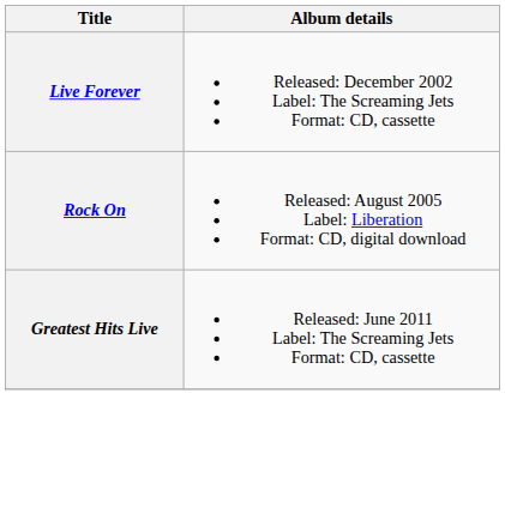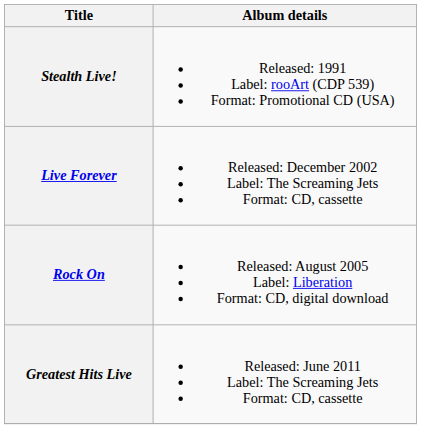 <table class="wikitable plainrowheaders" style="text-align:center;" border="1">
 <tr>
 <th scope="col" style="width:10em;">Title</th>
 <th scope="col" style="width:18em;">Album details</th>
+</tr>
+<tr>
+<th scope="row"><em>Stealth Live!</em></th>
+<td><br><ul><li>Released: 1991</li><li>Label: <a href='#'>rooArt</a> (CDP 539)</li><li>Format: Promotional CD (USA)</li></ul></td>
 </tr>
 <tr>
 <th scope="row"><em><a href='#'>Live Forever</a></em></th>
 <td><br><ul><li>Released: December 2002</li><li>Label: The Screaming Jets</li><li>Format: CD, cassette</li></ul></td>
 </tr>
 <tr>
 <th scope="row"><em><a href='#'>Rock On</a></em></th>
 <td><br><ul><li>Released: August 2005</li><li>Label: <a href='#'>Liberation</a></li><li>Format: CD, digital download</li></ul></td>
 </tr>
 <tr>
 <th scope="row"><em>Greatest Hits Live</em></th>
 <td><br><ul><li>Released: June 2011</li><li>Label: The Screaming Jets</li><li>Format: CD, cassette</li></ul></td>
 </tr>
 <tr>
 </tr>
 </table>
